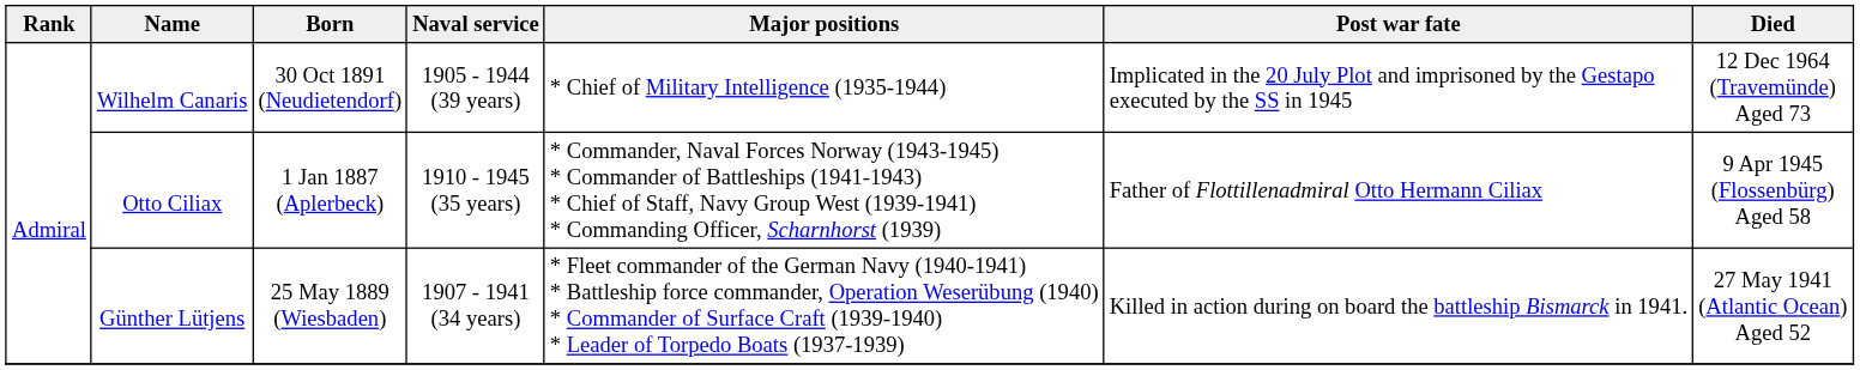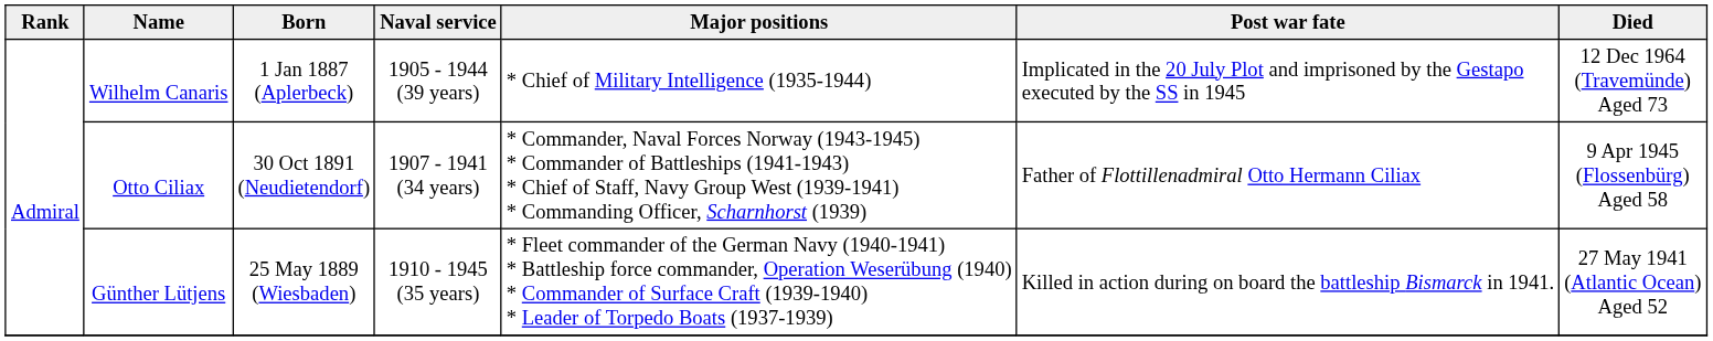 <table align="center" border="1" cellpadding="3" cellspacing="0" style="font-size: 90%; border: black solid 1px; border-collapse: collapse; text-align: middle;">
 <tr>
 <th bgcolor="#efefef">Rank</th>
 <th bgcolor="#efefef">Name</th>
 <th bgcolor="#efefef">Born</th>
 <th bgcolor="#efefef">Naval service</th>
 <th bgcolor="#efefef">Major positions</th>
 <th bgcolor="#efefef">Post war fate</th>
 <th bgcolor="#efefef">Died</th>
 </tr>
 <tr>
 <td align="center" rowspan=3><br><br><a href='#'>Admiral</a></td>
 <td align="center"><br><a href='#'>Wilhelm Canaris</a></td>
-<td align="center">30 Oct 1891<br>(<a href='#'>Neudietendorf</a>)</td>
+<td align="center">1 Jan 1887<br>(<a href='#'>Aplerbeck</a>)</td>
 <td align="center">1905 - 1944<br>(39 years)</td>
 <td>* Chief of <a href='#'>Military Intelligence</a> (1935-1944)</td>
 <td>Implicated in the <a href='#'>20 July Plot</a> and imprisoned by the <a href='#'>Gestapo</a><br>executed by the <a href='#'>SS</a> in 1945</td>
 <td align="center">12 Dec 1964<br>(<a href='#'>Travemünde</a>)<br>Aged 73</td>
 </tr>
 <tr>
 <td align="center"><br><a href='#'>Otto Ciliax</a></td>
-<td align="center">1 Jan 1887<br>(<a href='#'>Aplerbeck</a>)</td>
-<td align="center">1910 - 1945<br>(35 years)</td>
+<td align="center">30 Oct 1891<br>(<a href='#'>Neudietendorf</a>)</td>
+<td align="center">1907 - 1941<br>(34 years)</td>
 <td>* Commander, Naval Forces Norway (1943-1945)<br>* Commander of Battleships (1941-1943)<br>* Chief of Staff, Navy Group West (1939-1941)<br>* Commanding Officer, <a href='#'><em>Scharnhorst</em></a> (1939)</td>
 <td>Father of <em>Flottillenadmiral</em> <a href='#'>Otto Hermann Ciliax</a></td>
 <td align="center">9 Apr 1945<br>(<a href='#'>Flossenbürg</a>)<br>Aged 58</td>
 </tr>
 <tr>
 <td align="center"><br><a href='#'>Günther Lütjens</a></td>
 <td align="center">25 May 1889<br>(<a href='#'>Wiesbaden</a>)</td>
-<td align="center">1907 - 1941<br>(34 years)</td>
+<td align="center">1910 - 1945<br>(35 years)</td>
 <td>* Fleet commander of the German Navy (1940-1941)<br>* Battleship force commander, <a href='#'>Operation Weserübung</a> (1940)<br>* <a href='#'>Commander of Surface Craft</a> (1939-1940)<br>* <a href='#'>Leader of Torpedo Boats</a> (1937-1939)</td>
 <td>Killed in action during on board the <a href='#'>battleship <em>Bismarck</em></a> in 1941.</td>
 <td align="center">27 May 1941<br>(<a href='#'>Atlantic Ocean</a>)<br>Aged 52</td>
 </tr>
 <tr>
 </tr>
 </table>
